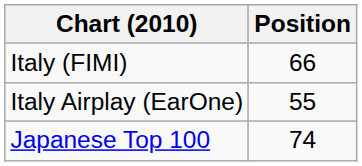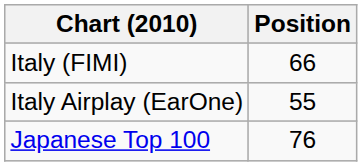 <table class="wikitable">
 <tr>
 <th scope="col">Chart (2010)</th>
 <th scope="col">Position</th>
 </tr>
 <tr>
 <td>Italy (FIMI)</td>
 <td style="text-align:center;">66</td>
 </tr>
 <tr>
 <td>Italy Airplay (EarOne)</td>
 <td style="text-align:center;">55</td>
 </tr>
 <tr>
 <td><a href='#'>Japanese Top 100</a></td>
-<td style="text-align:center;">74</td>
+<td style="text-align:center;">76</td>
 </tr>
 </table>
